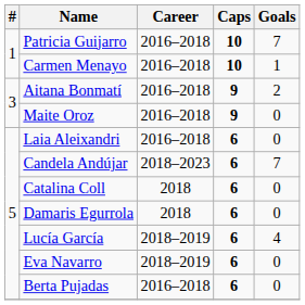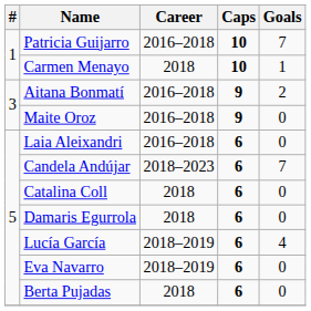 <table class="wikitable" style="text-align: center;">
 <tr>
 <th>#</th>
 <th>Name</th>
 <th>Career</th>
 <th>Caps</th>
 <th>Goals</th>
 </tr>
 <tr>
 <td rowspan="2">1</td>
 <td align="left"><a href='#'>Patricia Guijarro</a></td>
 <td>2016–2018</td>
 <td><strong>10</strong></td>
 <td>7</td>
 </tr>
 <tr>
 <td align="left"><a href='#'>Carmen Menayo</a></td>
-<td>2016–2018</td>
+<td>2018</td>
 <td><strong>10</strong></td>
 <td>1</td>
 </tr>
 <tr>
 <td rowspan="2">3</td>
 <td align="left"><a href='#'>Aitana Bonmatí</a></td>
 <td>2016–2018</td>
 <td><strong>9</strong></td>
 <td>2</td>
 </tr>
 <tr>
 <td align="left"><a href='#'>Maite Oroz</a></td>
 <td>2016–2018</td>
 <td><strong>9</strong></td>
 <td>0</td>
 </tr>
 <tr>
 <td rowspan="7">5</td>
 <td align="left"><a href='#'>Laia Aleixandri</a></td>
 <td>2016–2018</td>
 <td><strong>6</strong></td>
 <td>0</td>
 </tr>
 <tr>
 <td align="left"><a href='#'>Candela Andújar</a></td>
 <td>2018–2023</td>
 <td><strong>6</strong></td>
 <td>7</td>
 </tr>
 <tr>
 <td align="left"><a href='#'>Catalina Coll</a></td>
 <td>2018</td>
 <td><strong>6</strong></td>
 <td>0</td>
 </tr>
 <tr>
 <td align="left"><a href='#'>Damaris Egurrola</a></td>
 <td>2018</td>
 <td><strong>6</strong></td>
 <td>0</td>
 </tr>
 <tr>
 <td align="left"><a href='#'>Lucía García</a></td>
 <td>2018–2019</td>
 <td><strong>6</strong></td>
 <td>4</td>
 </tr>
 <tr>
 <td align="left"><a href='#'>Eva Navarro</a></td>
 <td>2018–2019</td>
 <td><strong>6</strong></td>
 <td>0</td>
 </tr>
 <tr>
 <td align="left"><a href='#'>Berta Pujadas</a></td>
-<td>2016–2018</td>
+<td>2018</td>
 <td><strong>6</strong></td>
 <td>0</td>
 </tr>
 <tr>
 </tr>
 </table>
